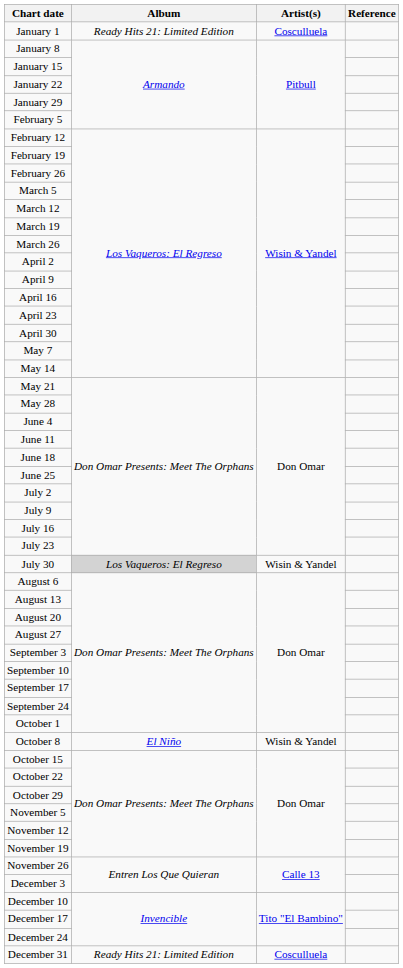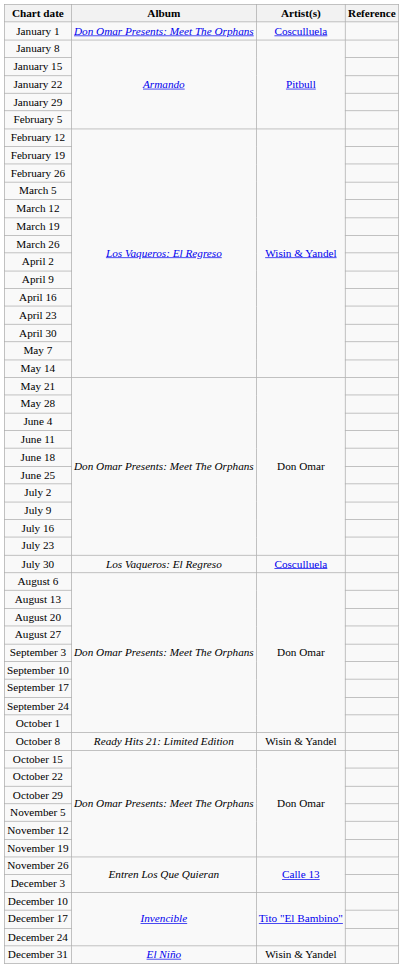 <table class="wikitable" border="1" style="text-align: center">
 <tr>
 <th>Chart date</th>
 <th>Album</th>
 <th>Artist(s)</th>
 <th class="unsortable">Reference</th>
 </tr>
 <tr>
 <td>January 1</td>
-<td><em>Ready Hits 21: Limited Edition</em></td>
+<td><em><a href='#'>Don Omar Presents: Meet The Orphans</a></em></td>
 <td><a href='#'>Cosculluela</a></td>
 <td></td>
 </tr>
 <tr>
 <td>January 8</td>
 <td rowspan=5><em><a href='#'>Armando</a></em></td>
 <td rowspan=5><a href='#'>Pitbull</a></td>
 <td></td>
 </tr>
 <tr>
 <td>January 15</td>
 <td></td>
 </tr>
 <tr>
 <td>January 22</td>
 <td></td>
 </tr>
 <tr>
 <td>January 29</td>
 <td></td>
 </tr>
 <tr>
 <td>February 5</td>
 <td></td>
 </tr>
 <tr>
 <td>February 12</td>
 <td rowspan="14"><em><a href='#'>Los Vaqueros: El Regreso</a></em></td>
 <td rowspan="14"><a href='#'>Wisin & Yandel</a></td>
 <td></td>
 </tr>
 <tr>
 <td>February 19</td>
 <td></td>
 </tr>
 <tr>
 <td>February 26</td>
 <td></td>
 </tr>
 <tr>
 <td>March 5</td>
 <td></td>
 </tr>
 <tr>
 <td>March 12</td>
 <td></td>
 </tr>
 <tr>
 <td>March 19</td>
 <td></td>
 </tr>
 <tr>
 <td>March 26</td>
 <td></td>
 </tr>
 <tr>
 <td>April 2</td>
 <td></td>
 </tr>
 <tr>
 <td>April 9</td>
 <td></td>
 </tr>
 <tr>
 <td>April 16</td>
 <td></td>
 </tr>
 <tr>
 <td>April 23</td>
 <td></td>
 </tr>
 <tr>
 <td>April 30</td>
 <td></td>
 </tr>
 <tr>
 <td>May 7</td>
 <td></td>
 </tr>
 <tr>
 <td>May 14</td>
 <td></td>
 </tr>
 <tr>
 <td>May 21</td>
 <td rowspan=10><em>Don Omar Presents: Meet The Orphans</em></td>
 <td rowspan=10>Don Omar</td>
 <td></td>
 </tr>
 <tr>
 <td>May 28</td>
 <td></td>
 </tr>
 <tr>
 <td>June 4</td>
 <td></td>
 </tr>
 <tr>
 <td>June 11</td>
 <td></td>
 </tr>
 <tr>
 <td>June 18</td>
 <td></td>
 </tr>
 <tr>
 <td>June 25</td>
 <td></td>
 </tr>
 <tr>
 <td>July 2</td>
 <td></td>
 </tr>
 <tr>
 <td>July 9</td>
 <td></td>
 </tr>
 <tr>
 <td>July 16</td>
 <td></td>
 </tr>
 <tr>
 <td>July 23</td>
 <td></td>
 </tr>
 <tr>
 <td>July 30</td>
-<td style="background: lightgrey;"><em>Los Vaqueros: El Regreso</em></td>
-<td>Wisin & Yandel</td>
+<td><em>Los Vaqueros: El Regreso</em></td>
+<td><a href='#'>Cosculluela</a></td>
 <td></td>
 </tr>
 <tr>
 <td>August 6</td>
 <td rowspan=9><em>Don Omar Presents: Meet The Orphans</em></td>
 <td rowspan=9>Don Omar</td>
 <td></td>
 </tr>
 <tr>
 <td>August 13</td>
 <td></td>
 </tr>
 <tr>
 <td>August 20</td>
 <td></td>
 </tr>
 <tr>
 <td>August 27</td>
 <td></td>
 </tr>
 <tr>
 <td>September 3</td>
 <td></td>
 </tr>
 <tr>
 <td>September 10</td>
 <td></td>
 </tr>
 <tr>
 <td>September 17</td>
 <td></td>
 </tr>
 <tr>
 <td>September 24</td>
 <td></td>
 </tr>
 <tr>
 <td>October 1</td>
 <td></td>
 </tr>
 <tr>
 <td>October 8</td>
-<td><em><a href='#'>El Niño</a></em></td>
+<td><em>Ready Hits 21: Limited Edition</em></td>
 <td>Wisin & Yandel</td>
 <td></td>
 </tr>
 <tr>
 <td>October 15</td>
 <td rowspan=6><em>Don Omar Presents: Meet The Orphans</em></td>
 <td rowspan=6>Don Omar</td>
 <td></td>
 </tr>
 <tr>
 <td>October 22</td>
 <td></td>
 </tr>
 <tr>
 <td>October 29</td>
 <td></td>
 </tr>
 <tr>
 <td>November 5</td>
 <td></td>
 </tr>
 <tr>
 <td>November 12</td>
 <td></td>
 </tr>
 <tr>
 <td>November 19</td>
 <td></td>
 </tr>
 <tr>
 <td>November 26</td>
 <td rowspan=2><em>Entren Los Que Quieran</em></td>
 <td rowspan=2><a href='#'>Calle 13</a></td>
 <td></td>
 </tr>
 <tr>
 <td>December 3</td>
 <td></td>
 </tr>
 <tr>
 <td>December 10</td>
 <td rowspan=3><em><a href='#'>Invencible</a></em></td>
 <td rowspan=3><a href='#'>Tito "El Bambino"</a></td>
 <td></td>
 </tr>
 <tr>
 <td>December 17</td>
 <td></td>
 </tr>
 <tr>
 <td>December 24</td>
 <td></td>
 </tr>
 <tr>
 <td>December 31</td>
-<td><em>Ready Hits 21: Limited Edition</em></td>
-<td><a href='#'>Cosculluela</a></td>
+<td><em><a href='#'>El Niño</a></em></td>
+<td>Wisin & Yandel</td>
 <td></td>
 </tr>
 </table>
